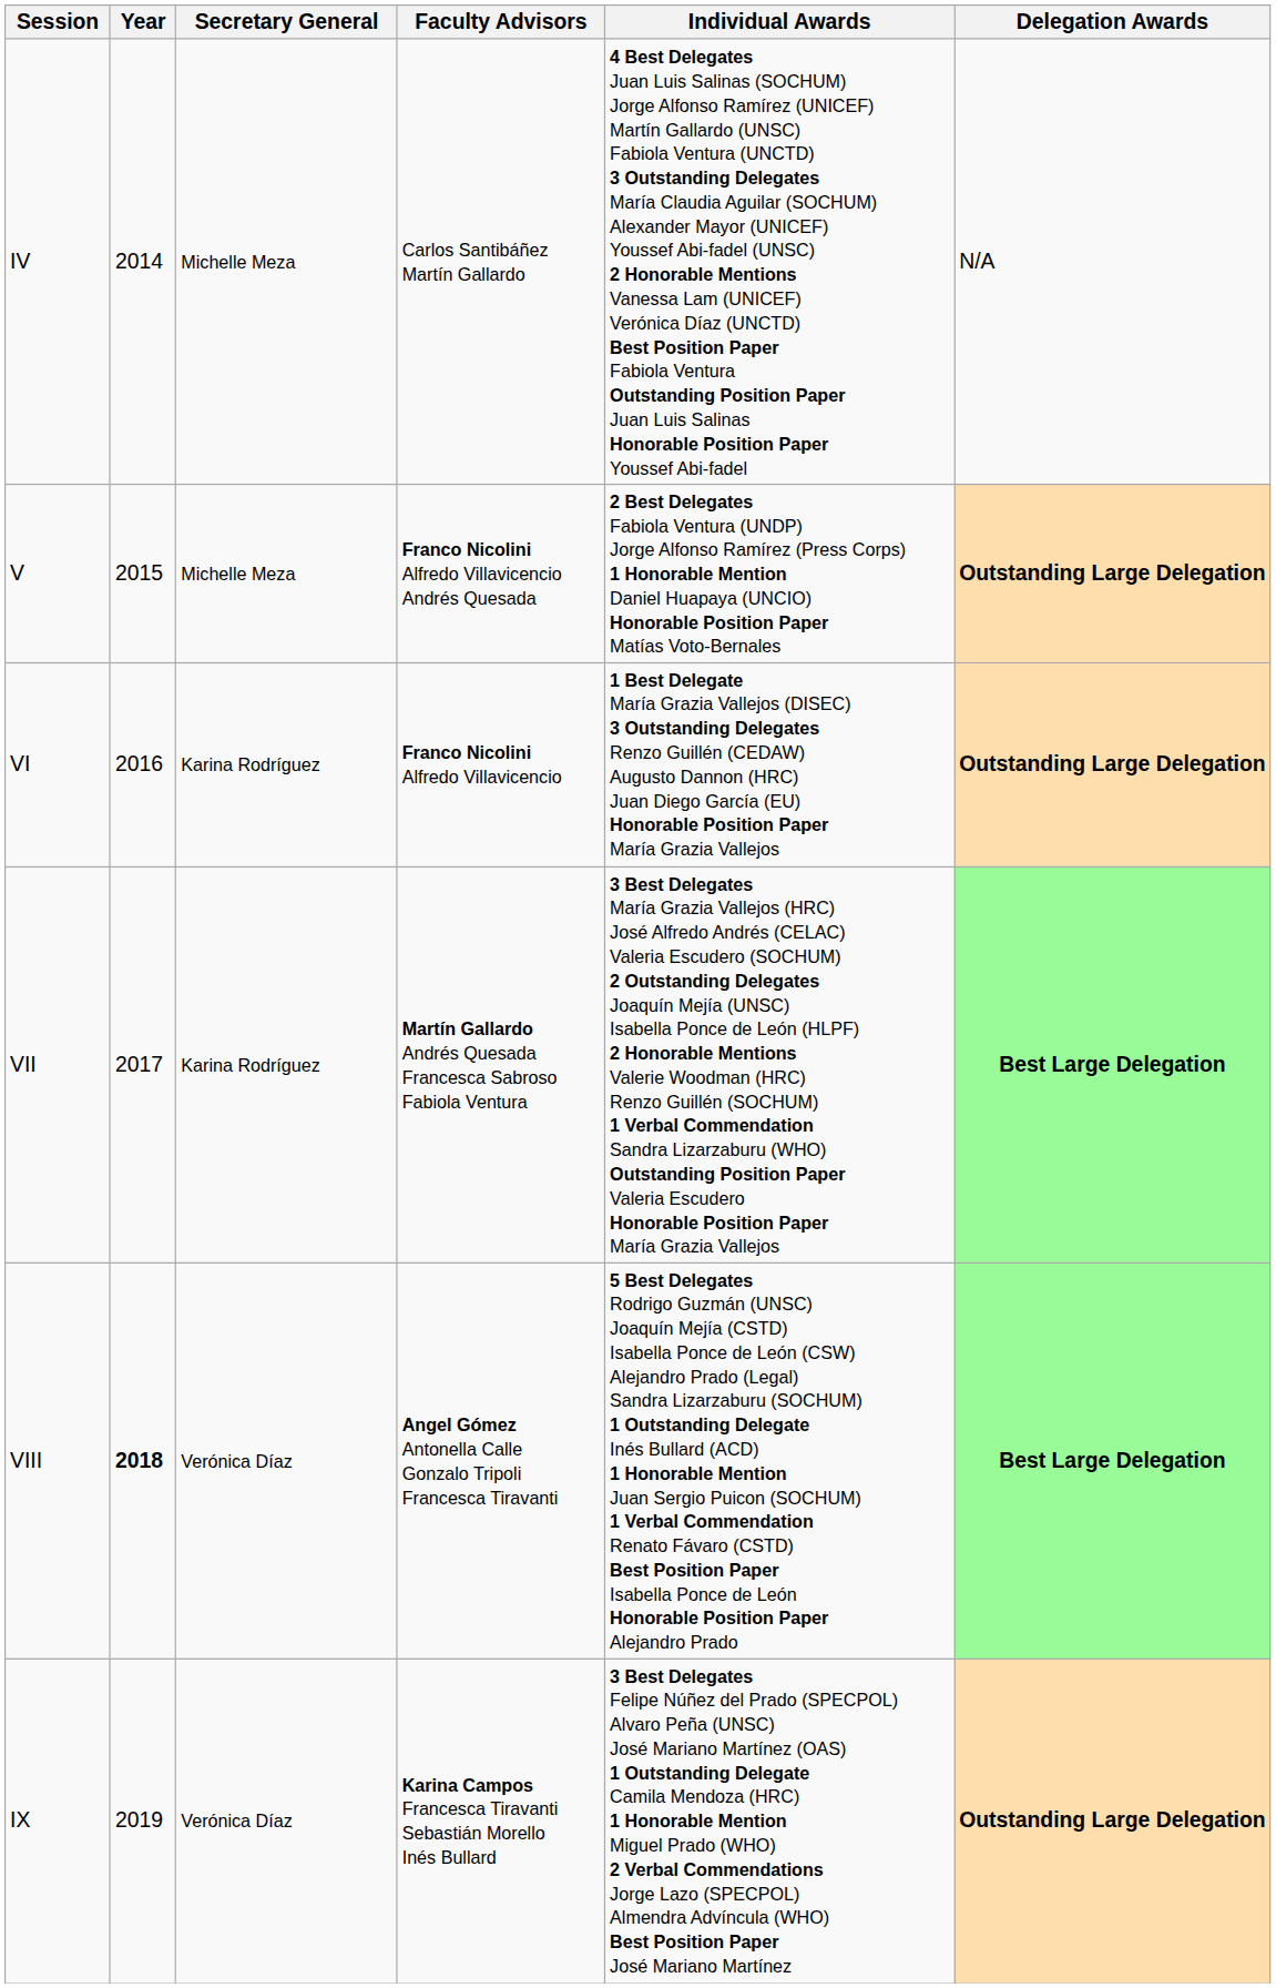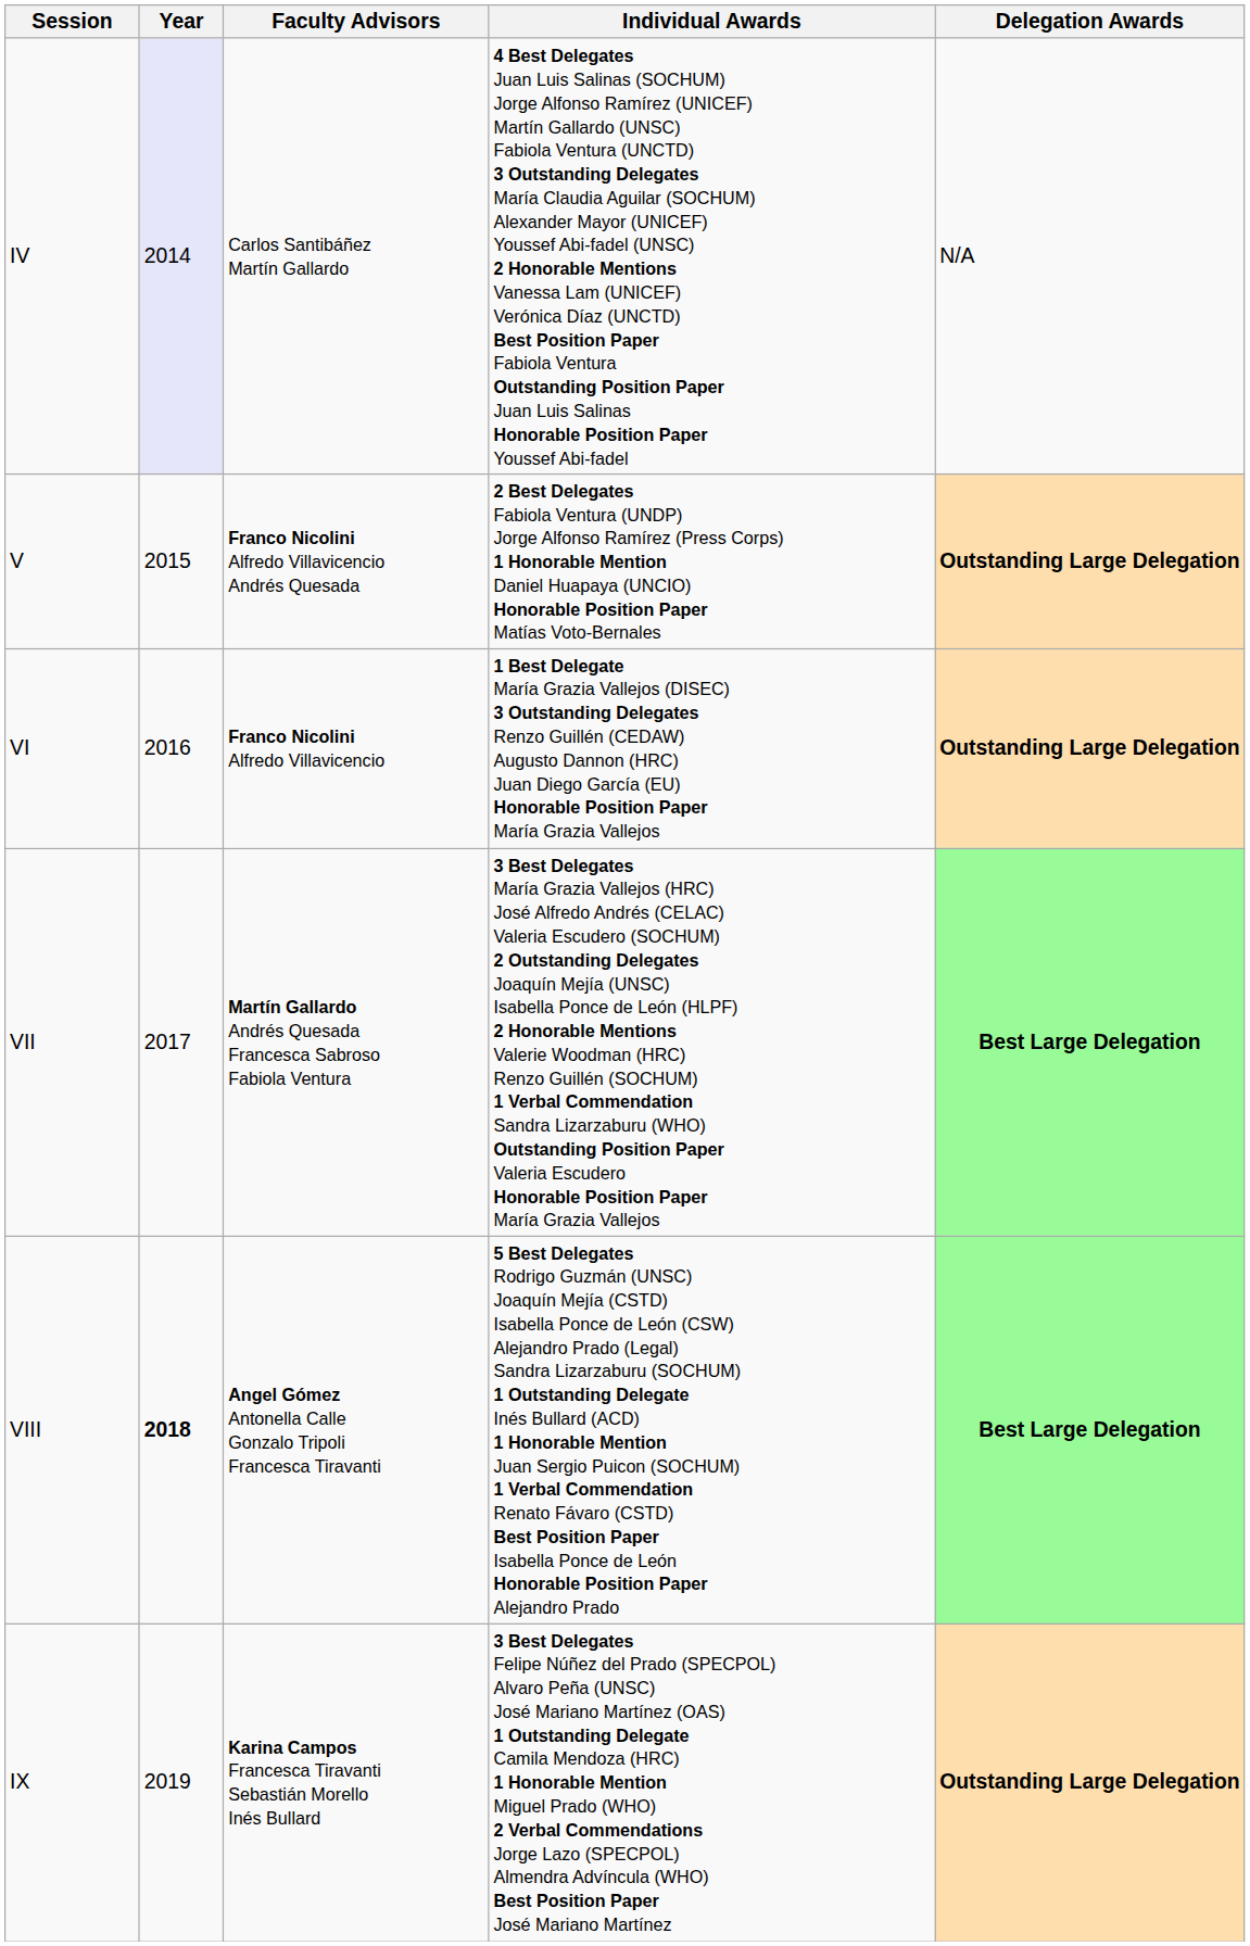 <table class="wikitable sortable">
 <tr>
 <th>Session</th>
 <th>Year</th>
-<th>Secretary General</th>
 <th>Faculty Advisors</th>
 <th>Individual Awards</th>
 <th>Delegation Awards</th>
 </tr>
 <tr>
 <td>IV</td>
-<td>2014</td>
-<td><small>Michelle Meza</small></td>
+<td style="background: lavender;">2014</td>
 <td><small>Carlos Santibáñez<br>Martín Gallardo</small></td>
 <td><small><strong>4 Best Delegates</strong><br>Juan Luis Salinas (SOCHUM)<br>Jorge Alfonso Ramírez (UNICEF)<br>Martín Gallardo (UNSC)<br>Fabiola Ventura (UNCTD)<br><strong>3 Outstanding Delegates</strong><br>María Claudia Aguilar (SOCHUM)<br>Alexander Mayor (UNICEF)<br>Youssef Abi-fadel (UNSC)<br><strong>2 Honorable Mentions</strong><br>Vanessa Lam (UNICEF)<br>Verónica Díaz (UNCTD)<br><strong>Best Position Paper</strong><br>Fabiola Ventura<br><strong>Outstanding Position Paper</strong><br>Juan Luis Salinas<br><strong>Honorable Position Paper</strong><br>Youssef Abi-fadel</small></td>
 <td>N/A</td>
 </tr>
 <tr>
 <td>V</td>
 <td>2015</td>
-<td><small>Michelle Meza</small></td>
 <td><small><strong>Franco Nicolini</strong><br>Alfredo Villavicencio<br>Andrés Quesada</small></td>
 <td><small><strong>2 Best Delegates</strong><br>Fabiola Ventura (UNDP)<br>Jorge Alfonso Ramírez (Press Corps)<br><strong>1 Honorable Mention</strong><br>Daniel Huapaya (UNCIO)<br><strong>Honorable Position Paper</strong><br>Matías Voto-Bernales</small></td>
 <td width="25%" style="background:#FFDEAD;text-align:center;"><strong>Outstanding Large Delegation</strong></td>
 </tr>
 <tr>
 <td>VI</td>
 <td>2016</td>
-<td><small>Karina Rodríguez</small></td>
 <td><small><strong>Franco Nicolini</strong><br>Alfredo Villavicencio</small></td>
 <td><small><strong>1 Best Delegate</strong><br>María Grazia Vallejos (DISEC)<br><strong>3 Outstanding Delegates</strong><br>Renzo Guillén (CEDAW)<br>Augusto Dannon (HRC)<br>Juan Diego García (EU)<br><strong>Honorable Position Paper</strong><br>María Grazia Vallejos</small></td>
 <td width="25%" style="background:#FFDEAD;text-align:center;"><strong>Outstanding Large Delegation</strong></td>
 </tr>
 <tr>
 <td>VII</td>
 <td>2017</td>
-<td><small>Karina Rodríguez</small></td>
 <td><small><strong>Martín Gallardo</strong><br>Andrés Quesada<br>Francesca Sabroso<br>Fabiola Ventura</small></td>
 <td><small><strong>3 Best Delegates</strong><br>María Grazia Vallejos (HRC)<br>José Alfredo Andrés (CELAC)<br>Valeria Escudero (SOCHUM)<br><strong>2 Outstanding Delegates</strong><br>Joaquín Mejía (UNSC)<br>Isabella Ponce de León (HLPF)<br><strong>2 Honorable Mentions</strong><br>Valerie Woodman (HRC)<br>Renzo Guillén (SOCHUM)<br><strong>1 Verbal Commendation</strong><br>Sandra Lizarzaburu (WHO)<br><strong>Outstanding Position Paper</strong><br>Valeria Escudero<br><strong>Honorable Position Paper</strong><br>María Grazia Vallejos</small></td>
 <td style="background:#98FB98;text-align:center;"><strong>Best Large Delegation</strong></td>
 </tr>
 <tr>
 <td>VIII</td>
 <td><strong>2018</strong></td>
-<td><small>Verónica Díaz</small></td>
 <td><small><strong>Angel Gómez</strong><br>Antonella Calle<br>Gonzalo Tripoli<br>Francesca Tiravanti</small></td>
 <td><small><strong>5 Best Delegates</strong><br>Rodrigo Guzmán (UNSC)<br>Joaquín Mejía (CSTD)<br>Isabella Ponce de León (CSW)<br>Alejandro Prado (Legal)<br>Sandra Lizarzaburu (SOCHUM)<br><strong>1 Outstanding Delegate</strong><br>Inés Bullard (ACD)<br><strong>1 Honorable Mention</strong><br>Juan Sergio Puicon (SOCHUM)<br><strong>1 Verbal Commendation</strong><br>Renato Fávaro (CSTD)<br><strong>Best Position Paper</strong><br>Isabella Ponce de León<br><strong>Honorable Position Paper</strong><br>Alejandro Prado</small></td>
 <td style="background:#98FB98;text-align:center;"><strong>Best Large Delegation</strong></td>
 </tr>
 <tr>
 <td>IX</td>
 <td>2019</td>
-<td><small>Verónica Díaz</small></td>
 <td><small><strong>Karina Campos</strong><br>Francesca Tiravanti<br>Sebastián Morello<br>Inés Bullard</small></td>
 <td><small><strong>3 Best Delegates</strong><br>Felipe Núñez del Prado (SPECPOL)<br>Alvaro Peña (UNSC)<br>José Mariano Martínez (OAS)<br><strong>1 Outstanding Delegate</strong><br>Camila Mendoza (HRC)<br><strong>1 Honorable Mention</strong><br>Miguel Prado (WHO)<br><strong>2 Verbal Commendations</strong><br>Jorge Lazo (SPECPOL)<br>Almendra Advíncula (WHO)<br><strong>Best Position Paper</strong><br>José Mariano Martínez</small></td>
 <td width="25%" style="background:#FFDEAD;text-align:center;"><strong>Outstanding Large Delegation</strong></td>
 </tr>
 </table>
